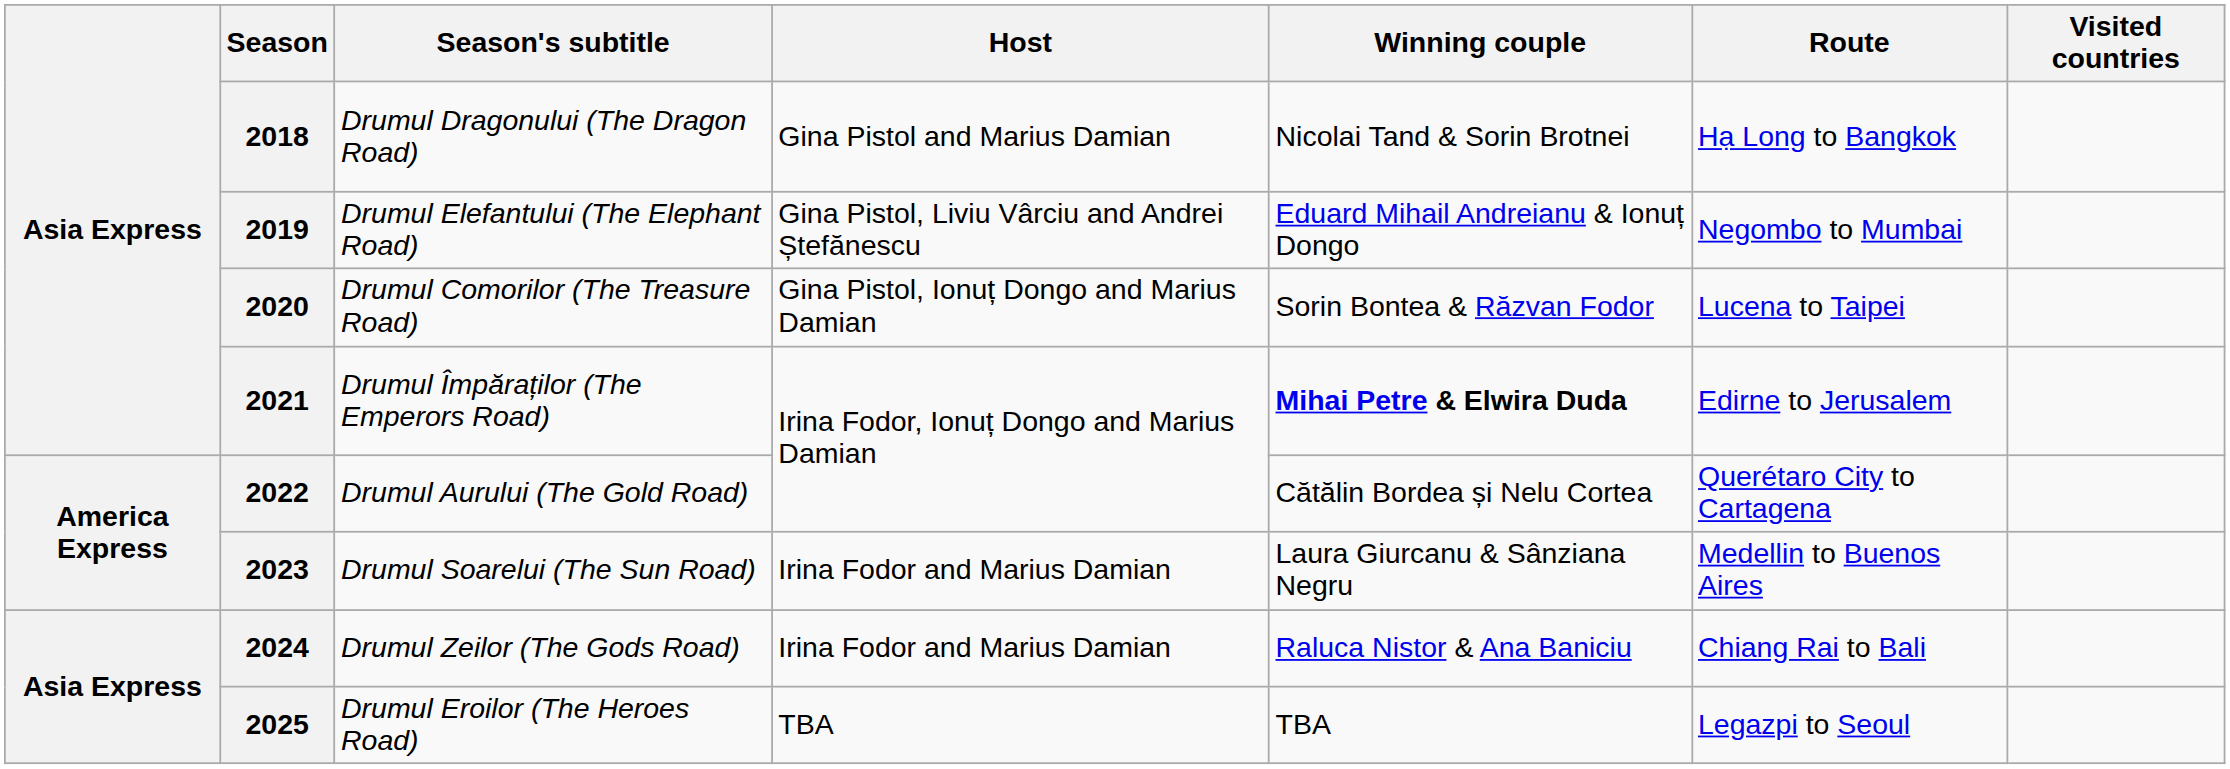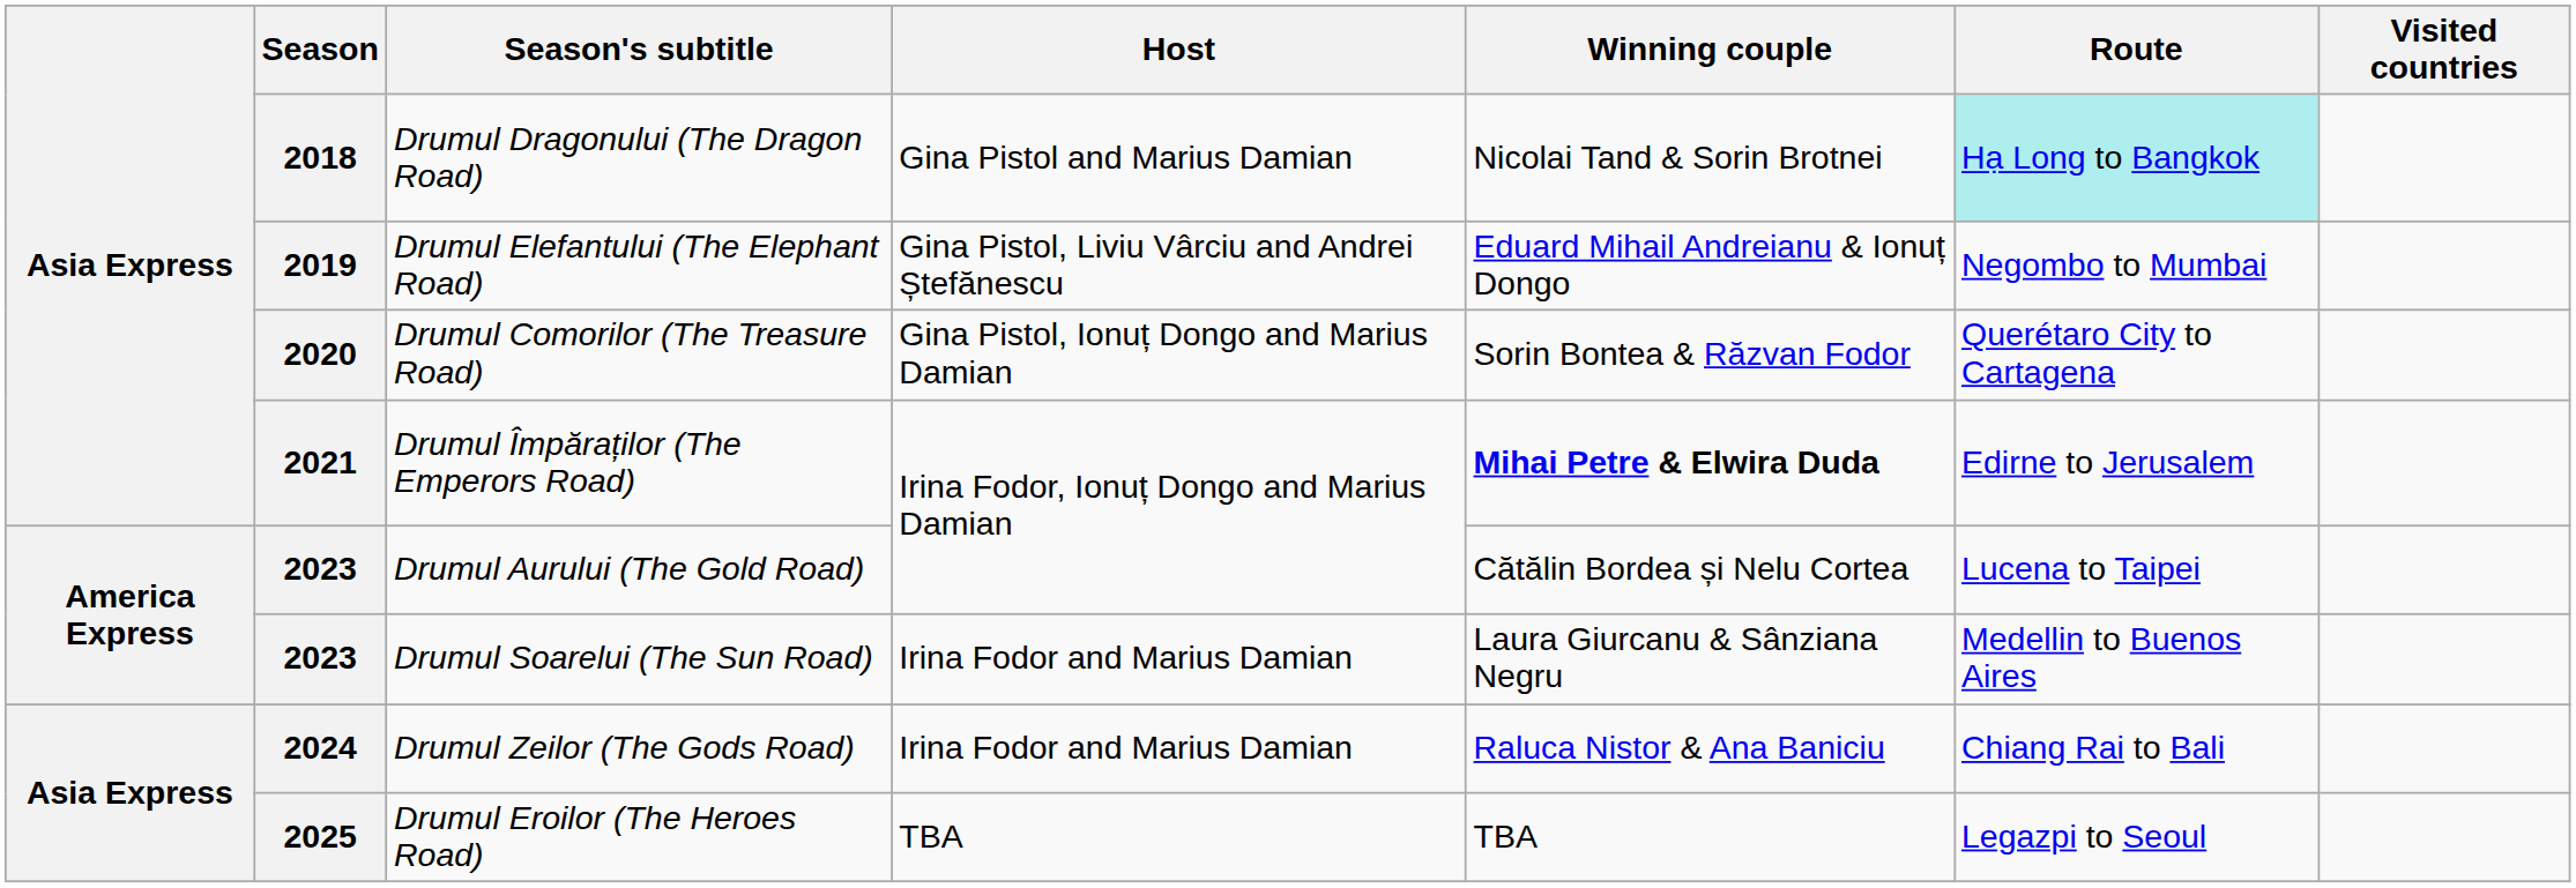 <table class="wikitable">
 <tr>
 <th rowspan="5">Asia Express</th>
 <th>Season</th>
 <th>Season's subtitle</th>
 <th>Host</th>
 <th>Winning couple</th>
 <th>Route</th>
 <th>Visited countries</th>
 </tr>
 <tr>
 <th>2018</th>
 <td><em>Drumul Dragonului (The Dragon Road)</em></td>
 <td>Gina Pistol and Marius Damian</td>
 <td>Nicolai Tand & Sorin Brotnei</td>
-<td><a href='#'>Hạ Long</a> to <a href='#'>Bangkok</a></td>
+<td style="background: paleturquoise;"><a href='#'>Hạ Long</a> to <a href='#'>Bangkok</a></td>
 <td><br><br><br></td>
 </tr>
 <tr>
 <th>2019</th>
 <td><em>Drumul Elefantului (The Elephant Road) </em></td>
 <td>Gina Pistol, Liviu Vârciu and Andrei Ștefănescu</td>
 <td><a href='#'>Eduard Mihail Andreianu</a> & Ionuț Dongo</td>
 <td><a href='#'>Negombo</a> to <a href='#'>Mumbai</a></td>
 <td><br></td>
 </tr>
 <tr>
 <th>2020</th>
 <td><em>Drumul Comorilor (The Treasure Road)</em></td>
 <td>Gina Pistol, Ionuț Dongo and Marius Damian</td>
 <td>Sorin Bontea & <a href='#'>Răzvan Fodor</a></td>
-<td><a href='#'>Lucena</a> to <a href='#'>Taipei</a></td>
+<td><a href='#'>Querétaro City</a> to <a href='#'>Cartagena</a></td>
 <td><br></td>
 </tr>
 <tr>
 <th>2021</th>
 <td><em>Drumul Împăraților (The Emperors Road)</em></td>
 <td rowspan="2">Irina Fodor, Ionuț Dongo and Marius Damian</td>
 <td><strong><a href='#'>Mihai Petre</a> & Elwira Duda</strong></td>
 <td><a href='#'>Edirne</a> to <a href='#'>Jerusalem</a></td>
 <td><br><br><br></td>
 </tr>
 <tr>
 <th rowspan="2">America Express</th>
-<th>2022</th>
+<th>2023</th>
 <td><em>Drumul Aurului (The Gold Road)</em></td>
 <td>Cătălin Bordea și Nelu Cortea</td>
-<td><a href='#'>Querétaro City</a> to <a href='#'>Cartagena</a></td>
+<td><a href='#'>Lucena</a> to <a href='#'>Taipei</a></td>
 <td><br><br></td>
 </tr>
 <tr>
 <th>2023</th>
 <td><em>Drumul Soarelui (The Sun Road)</em></td>
 <td>Irina Fodor and Marius Damian</td>
 <td>Laura Giurcanu & Sânziana Negru</td>
 <td><a href='#'>Medellin</a> to <a href='#'>Buenos Aires</a></td>
 <td><br><br></td>
 </tr>
 <tr>
 <th rowspan="2">Asia Express</th>
 <th>2024</th>
 <td><em>Drumul Zeilor (The Gods Road)</em></td>
 <td>Irina Fodor and Marius Damian</td>
 <td><a href='#'>Raluca Nistor</a> & <a href='#'>Ana Baniciu</a></td>
 <td><a href='#'>Chiang Rai</a> to <a href='#'>Bali</a></td>
 <td><br><br></td>
 </tr>
 <tr>
 <th>2025</th>
 <td><em>Drumul Eroilor (The Heroes Road)</em></td>
 <td>TBA</td>
 <td>TBA</td>
 <td><a href='#'>Legazpi</a> to <a href='#'>Seoul</a></td>
 <td><br><br></td>
 </tr>
 </table>
